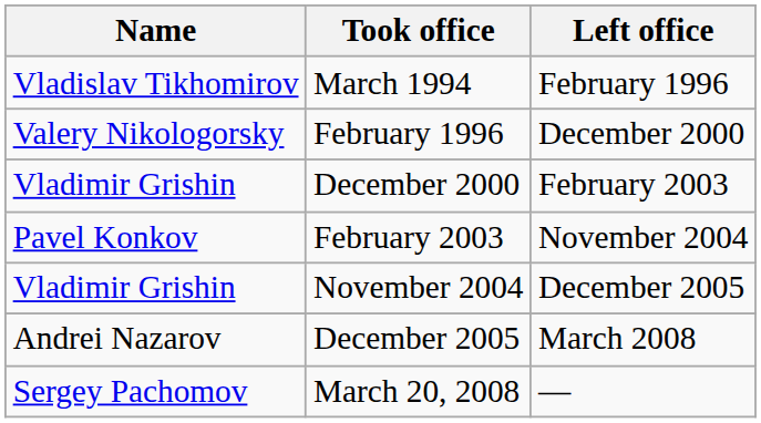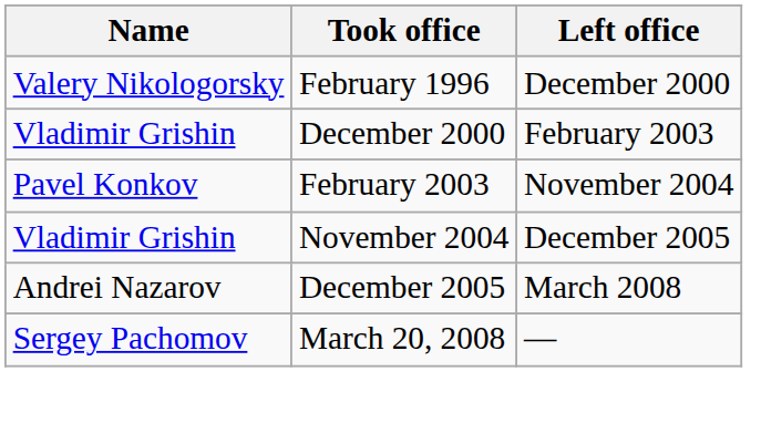 <table class="wikitable">
 <tr>
 <th>Name</th>
 <th>Took office</th>
 <th>Left office</th>
-</tr>
-<tr>
-<td><a href='#'>Vladislav Tikhomirov</a></td>
-<td>March 1994</td>
-<td>February 1996</td>
 </tr>
 <tr>
 <td><a href='#'>Valery Nikologorsky</a></td>
 <td>February 1996</td>
 <td>December 2000</td>
 </tr>
 <tr>
 <td><a href='#'>Vladimir Grishin</a></td>
 <td>December 2000</td>
 <td>February 2003</td>
 </tr>
 <tr>
 <td><a href='#'>Pavel Konkov</a></td>
 <td>February 2003</td>
 <td>November 2004</td>
 </tr>
 <tr>
 <td><a href='#'>Vladimir Grishin</a></td>
 <td>November 2004</td>
 <td>December 2005</td>
 </tr>
 <tr>
 <td>Andrei Nazarov</td>
 <td>December 2005</td>
 <td>March 2008</td>
 </tr>
 <tr>
 <td><a href='#'>Sergey Pachomov</a></td>
 <td>March 20, 2008</td>
 <td>—</td>
 </tr>
 </table>
